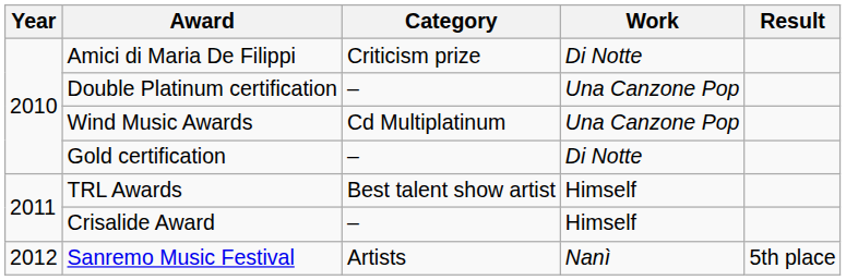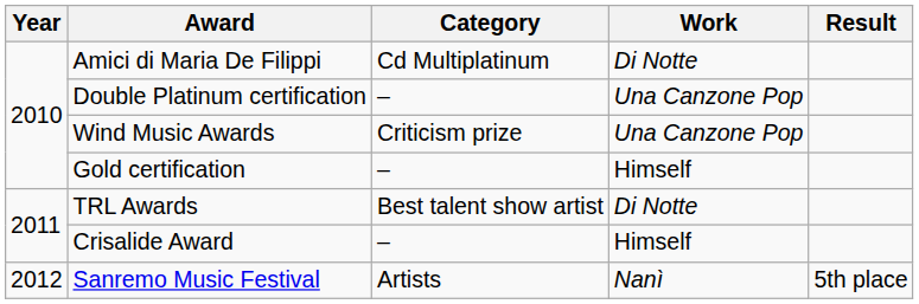 <table class="wikitable">
 <tr>
 <th>Year</th>
 <th>Award</th>
 <th>Category</th>
 <th>Work</th>
 <th>Result</th>
 </tr>
 <tr>
 <td rowspan="4">2010</td>
 <td>Amici di Maria De Filippi</td>
-<td>Criticism prize</td>
+<td>Cd Multiplatinum</td>
 <td><em>Di Notte</em></td>
 <td></td>
 </tr>
 <tr>
 <td>Double Platinum certification</td>
 <td>–</td>
 <td><em>Una Canzone Pop</em></td>
 <td></td>
 </tr>
 <tr>
 <td>Wind Music Awards</td>
-<td>Cd Multiplatinum</td>
+<td>Criticism prize</td>
 <td><em>Una Canzone Pop</em></td>
 <td></td>
 </tr>
 <tr>
 <td>Gold certification</td>
 <td>–</td>
-<td><em>Di Notte</em></td>
+<td>Himself</td>
 <td></td>
 </tr>
 <tr>
 <td rowspan="2">2011</td>
 <td>TRL Awards</td>
 <td>Best talent show artist</td>
-<td>Himself</td>
+<td><em>Di Notte</em></td>
 <td></td>
 </tr>
 <tr>
 <td>Crisalide Award</td>
 <td>–</td>
 <td>Himself</td>
 <td></td>
 </tr>
 <tr>
 <td>2012</td>
 <td><a href='#'>Sanremo Music Festival</a></td>
 <td>Artists</td>
 <td><em>Nanì</em></td>
 <td>5th place</td>
 </tr>
 </table>
